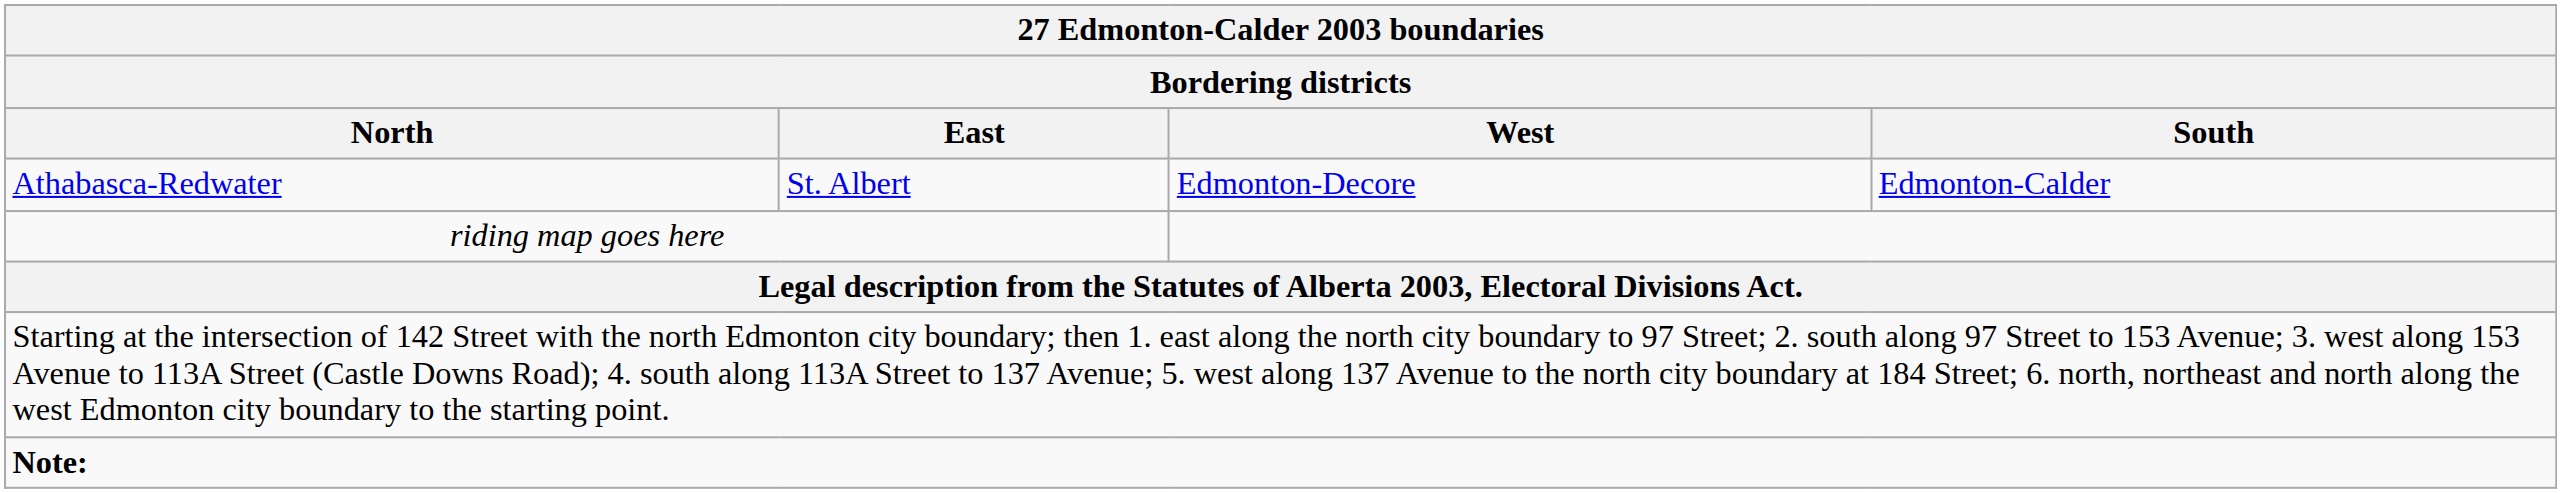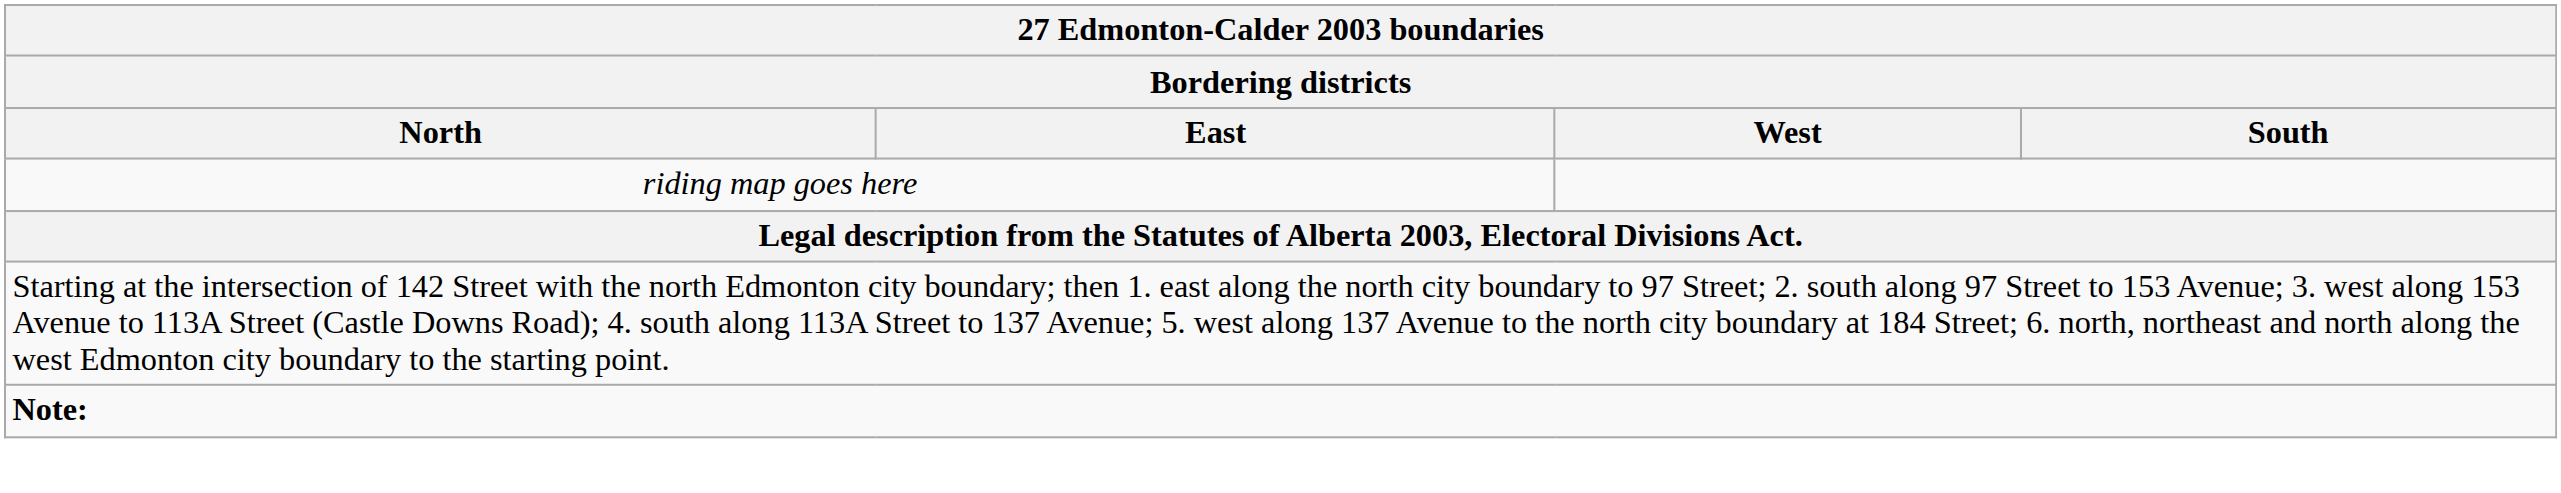 <table class="wikitable collapsible collapsed" style="width:100%;">
 <tr>
 <th colspan=4>27 Edmonton-Calder 2003 boundaries</th>
 </tr>
 <tr>
 <th colspan=4>Bordering districts</th>
 </tr>
 <tr>
 <th>North</th>
 <th>East</th>
 <th>West</th>
 <th>South</th>
-</tr>
-<tr>
-<td><a href='#'>Athabasca-Redwater</a></td>
-<td><a href='#'>St. Albert</a></td>
-<td><a href='#'>Edmonton-Decore</a></td>
-<td><a href='#'>Edmonton-Calder</a></td>
 </tr>
 <tr>
 <td colspan=2 align=center><em>riding map goes here</em></td>
 <td colspan=2 align=center></td>
 </tr>
 <tr>
 <th colspan=4>Legal description from the Statutes of Alberta 2003, Electoral Divisions Act.</th>
 </tr>
 <tr>
 <td colspan=4>Starting at the intersection of 142 Street with the north Edmonton city boundary; then 1. east along the north city boundary to 97 Street; 2. south along 97 Street to 153 Avenue; 3. west along 153 Avenue to 113A Street (Castle Downs Road); 4. south along 113A Street to 137 Avenue; 5. west along 137 Avenue to the north city boundary at 184 Street; 6. north, northeast and north along the west Edmonton city boundary to the starting point.</td>
 </tr>
 <tr>
 <td colspan=4><strong>Note:</strong></td>
 </tr>
 </table>
